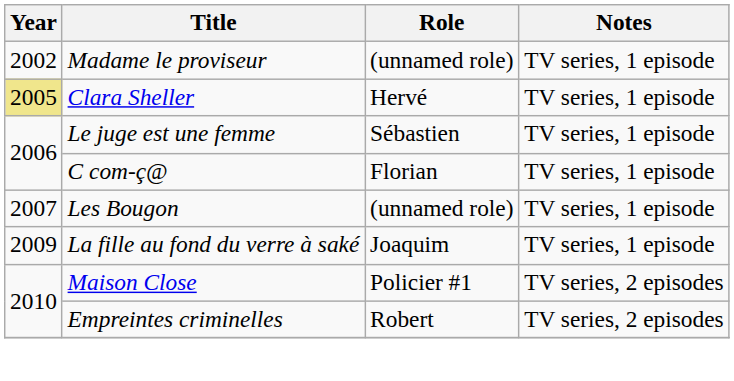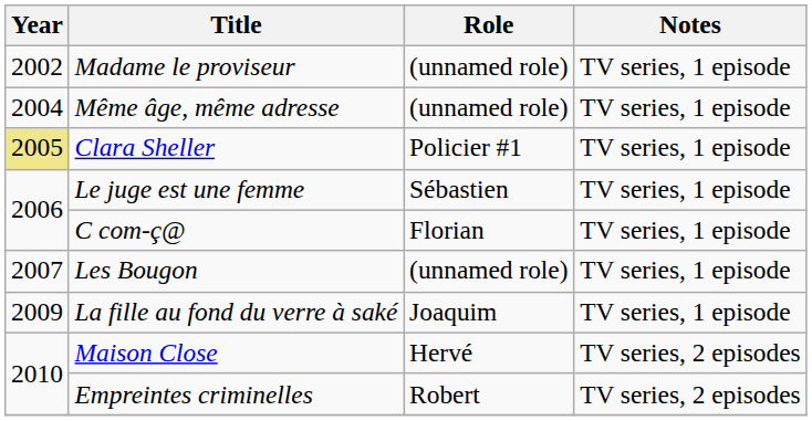 <table class="wikitable sortable">
 <tr>
 <th>Year</th>
 <th>Title</th>
 <th>Role</th>
 <th>Notes</th>
 </tr>
 <tr>
 <td>2002</td>
 <td><em>Madame le proviseur</em></td>
 <td>(unnamed role)</td>
 <td>TV series, 1 episode</td>
 </tr>
 <tr>
+<td>2004</td>
+<td><em>Même âge, même adresse</em></td>
+<td>(unnamed role)</td>
+<td>TV series, 1 episode</td>
+</tr>
+<tr>
 <td style="background: khaki;">2005</td>
 <td><em><a href='#'>Clara Sheller</a></em></td>
-<td>Hervé</td>
+<td>Policier #1</td>
 <td>TV series, 1 episode</td>
 </tr>
 <tr>
 <td rowspan=2>2006</td>
 <td><em>Le juge est une femme</em></td>
 <td>Sébastien</td>
 <td>TV series, 1 episode</td>
 </tr>
 <tr>
 <td><em>C com-ç@</em></td>
 <td>Florian</td>
 <td>TV series, 1 episode</td>
 </tr>
 <tr>
 <td>2007</td>
 <td><em>Les Bougon</em></td>
 <td>(unnamed role)</td>
 <td>TV series, 1 episode</td>
 </tr>
 <tr>
 <td>2009</td>
 <td><em>La fille au fond du verre à saké</em></td>
 <td>Joaquim</td>
 <td>TV series, 1 episode</td>
 </tr>
 <tr>
 <td rowspan=2>2010</td>
 <td><em><a href='#'>Maison Close</a></em></td>
-<td>Policier #1</td>
+<td>Hervé</td>
 <td>TV series, 2 episodes</td>
 </tr>
 <tr>
 <td><em>Empreintes criminelles</em></td>
 <td>Robert</td>
 <td>TV series, 2 episodes</td>
 </tr>
 <tr>
 </tr>
 </table>
